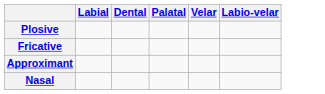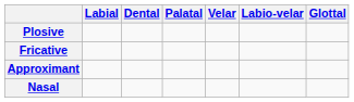 <table class="wikitable" style="text-align: center;">
 <tr>
 <th></th>
 <th><a href='#'>Labial</a></th>
 <th><a href='#'>Dental</a></th>
 <th><a href='#'>Palatal</a></th>
 <th><a href='#'>Velar</a></th>
 <th><a href='#'>Labio-velar</a></th>
+<th><a href='#'>Glottal</a></th>
 </tr>
 <tr>
 <th><a href='#'>Plosive</a></th>
 <td> </td>
 <td> </td>
 <td></td>
 <td> </td>
 <td></td>
+<td></td>
 </tr>
 <tr>
 <th><a href='#'>Fricative</a></th>
+<td></td>
 <td></td>
 <td></td>
 <td></td>
 <td></td>
 <td></td>
 </tr>
 <tr>
 <th><a href='#'>Approximant</a></th>
 <td></td>
 <td></td>
 <td></td>
 <td></td>
 <td></td>
+<td></td>
 </tr>
 <tr>
 <th><a href='#'>Nasal</a></th>
 <td></td>
 <td></td>
 <td></td>
 <td></td>
 <td></td>
+<td></td>
 </tr>
 </table>
